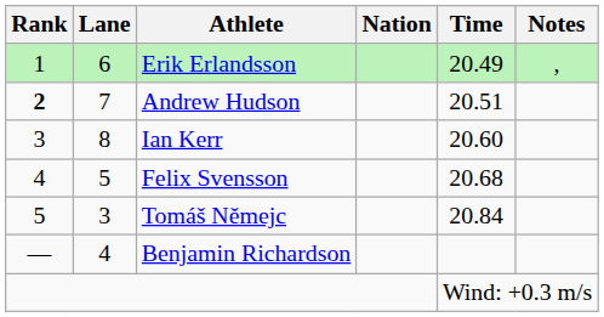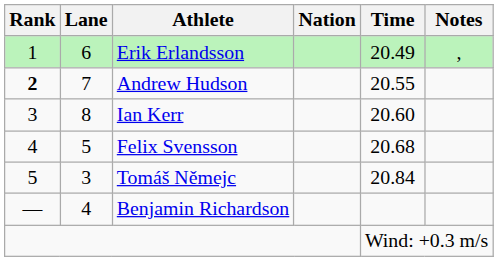 <table class="wikitable sortable" style="text-align:center;">
 <tr>
 <th>Rank</th>
 <th>Lane</th>
 <th>Athlete</th>
 <th>Nation</th>
 <th>Time</th>
 <th>Notes</th>
 </tr>
 <tr bgcolor=bbf3bb>
 <td>1</td>
 <td>6</td>
 <td align=left><a href='#'>Erik Erlandsson</a></td>
 <td align=left></td>
 <td>20.49</td>
 <td>, </td>
 </tr>
 <tr>
 <td><strong>2</strong></td>
 <td>7</td>
 <td align=left><a href='#'>Andrew Hudson</a></td>
 <td align=left></td>
-<td>20.51</td>
+<td>20.55</td>
 <td></td>
 </tr>
 <tr>
 <td>3</td>
 <td>8</td>
 <td align=left><a href='#'>Ian Kerr</a></td>
 <td align=left></td>
 <td>20.60</td>
 <td></td>
 </tr>
 <tr>
 <td>4</td>
 <td>5</td>
 <td align=left><a href='#'>Felix Svensson</a></td>
 <td align=left></td>
 <td>20.68</td>
 <td></td>
 </tr>
 <tr>
 <td>5</td>
 <td>3</td>
 <td align=left><a href='#'>Tomáš Němejc</a></td>
 <td align=left></td>
 <td>20.84</td>
 <td></td>
 </tr>
 <tr>
 <td>—</td>
 <td>4</td>
 <td align=left><a href='#'>Benjamin Richardson</a></td>
 <td align=left></td>
 <td></td>
 <td></td>
 </tr>
 <tr class="sortbottom">
 <td colspan="4"></td>
 <td colspan="2" style="text-align:left;">Wind: +0.3 m/s</td>
 </tr>
 </table>
